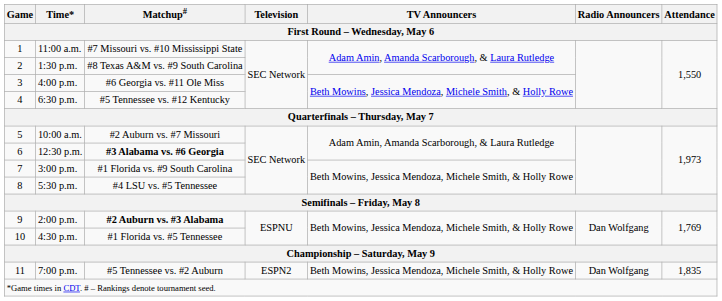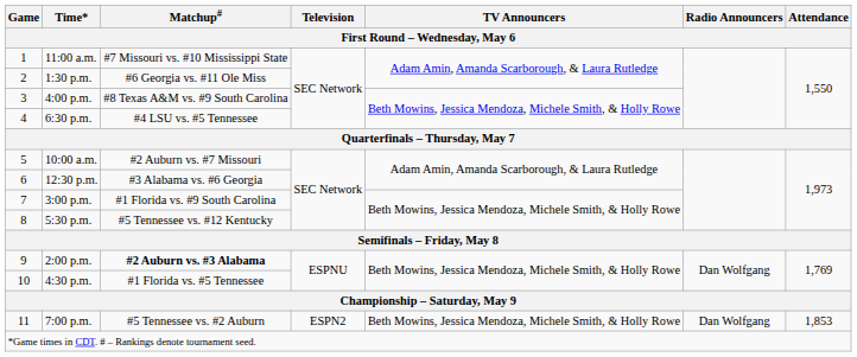 <table class="wikitable" style="font-size: 95%">
 <tr align="center">
 <th>Game</th>
 <th>Time*</th>
 <th>Matchup<sup>#</sup></th>
 <th>Television</th>
 <th>TV Announcers</th>
 <th>Radio Announcers</th>
 <th>Attendance</th>
 </tr>
 <tr>
 <th colspan=7>First Round – Wednesday, May 6</th>
 </tr>
 <tr>
 <td style="text-align:center;">1</td>
 <td>11:00 a.m.</td>
 <td style="text-align:center;">#7 Missouri vs. #10 Mississippi State</td>
 <td rowspan=4 style="text-align:center;">SEC Network</td>
 <td rowspan=2 style="text-align:center;"><a href='#'>Adam Amin</a>, <a href='#'>Amanda Scarborough</a>, & <a href='#'>Laura Rutledge</a></td>
 <td rowspan=4></td>
 <td rowspan=4 style="text-align:center;">1,550</td>
 </tr>
 <tr>
 <td style="text-align:center;">2</td>
 <td>1:30 p.m.</td>
-<td style="text-align:center;">#8 Texas A&M vs. #9 South Carolina</td>
+<td style="text-align:center;">#6 Georgia vs. #11 Ole Miss</td>
 </tr>
 <tr>
 <td style="text-align:center;">3</td>
 <td>4:00 p.m.</td>
-<td style="text-align:center;">#6 Georgia vs. #11 Ole Miss</td>
+<td style="text-align:center;">#8 Texas A&M vs. #9 South Carolina</td>
 <td rowspan=2 style="text-align:center;"><a href='#'>Beth Mowins</a>, <a href='#'>Jessica Mendoza</a>, <a href='#'>Michele Smith</a>, & <a href='#'>Holly Rowe</a></td>
 </tr>
 <tr>
 <td style="text-align:center;">4</td>
 <td>6:30 p.m.</td>
-<td style="text-align:center;">#5 Tennessee vs. #12 Kentucky</td>
+<td style="text-align:center;">#4 LSU vs. #5 Tennessee</td>
 </tr>
 <tr>
 <th colspan=7>Quarterfinals – Thursday, May 7</th>
 </tr>
 <tr>
 <td style="text-align:center;">5</td>
 <td>10:00 a.m.</td>
 <td style="text-align:center;">#2 Auburn vs. #7 Missouri</td>
 <td rowspan=4 style="text-align:center;">SEC Network</td>
 <td rowspan=2 style="text-align:center;">Adam Amin, Amanda Scarborough, & Laura Rutledge</td>
 <td rowspan=4></td>
 <td rowspan=4 style="text-align:center;">1,973</td>
 </tr>
 <tr>
 <td style="text-align:center;">6</td>
 <td>12:30 p.m.</td>
-<td style="text-align:center;"><strong>#3 Alabama vs. #6 Georgia</strong></td>
+<td style="text-align:center;">#3 Alabama vs. #6 Georgia</td>
 </tr>
 <tr>
 <td style="text-align:center;">7</td>
 <td>3:00 p.m.</td>
 <td style="text-align:center;">#1 Florida vs. #9 South Carolina</td>
 <td rowspan=2 style="text-align:center;">Beth Mowins, Jessica Mendoza, Michele Smith, & Holly Rowe</td>
 </tr>
 <tr>
 <td style="text-align:center;">8</td>
 <td>5:30 p.m.</td>
-<td style="text-align:center;">#4 LSU vs. #5 Tennessee</td>
+<td style="text-align:center;">#5 Tennessee vs. #12 Kentucky</td>
 </tr>
 <tr>
 <th colspan=7>Semifinals – Friday, May 8</th>
 </tr>
 <tr>
 <td style="text-align:center;">9</td>
 <td>2:00 p.m.</td>
 <td style="text-align:center;"><strong>#2 Auburn vs. #3 Alabama</strong></td>
 <td rowspan=2 style="text-align:center;">ESPNU</td>
 <td rowspan=2 style="text-align:center;">Beth Mowins, Jessica Mendoza, Michele Smith, & Holly Rowe</td>
 <td rowspan=2 style="text-align:center;">Dan Wolfgang</td>
 <td rowspan=2 style="text-align:center;">1,769</td>
 </tr>
 <tr>
 <td style="text-align:center;">10</td>
 <td>4:30 p.m.</td>
 <td style="text-align:center;">#1 Florida vs. #5 Tennessee</td>
 </tr>
 <tr>
 <th colspan=7>Championship – Saturday, May 9</th>
 </tr>
 <tr>
 <td style="text-align:center;">11</td>
 <td>7:00 p.m.</td>
 <td style="text-align:center;">#5 Tennessee vs. #2 Auburn</td>
 <td style="text-align:center;">ESPN2</td>
 <td style="text-align:center;">Beth Mowins, Jessica Mendoza, Michele Smith, & Holly Rowe</td>
 <td style="text-align:center;">Dan Wolfgang</td>
-<td style="text-align:center;">1,835</td>
+<td style="text-align:center;">1,853</td>
 </tr>
 <tr>
 <td colspan=7><small>*Game times in <a href='#'>CDT</a>. # – Rankings denote tournament seed.</small></td>
 </tr>
 </table>
